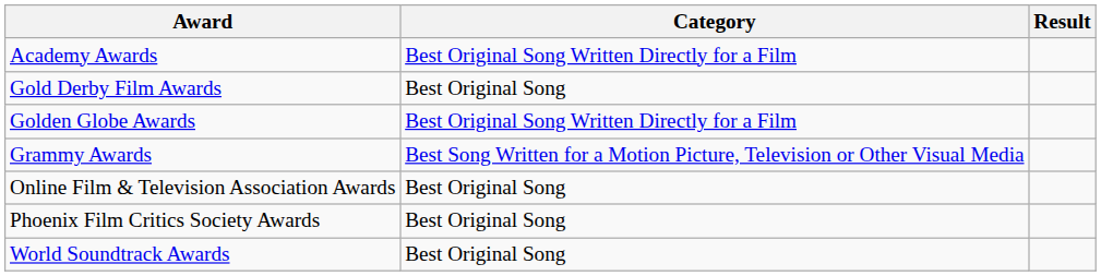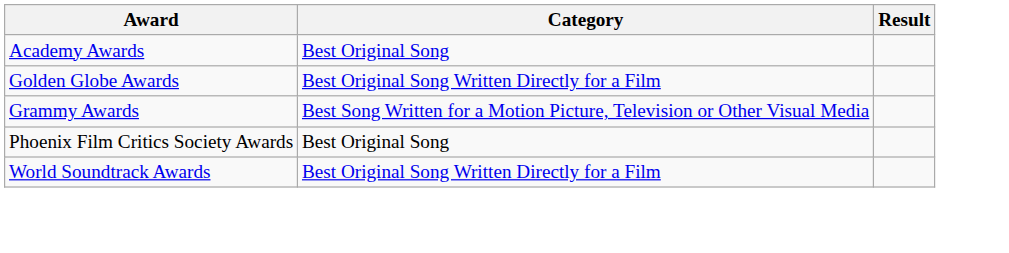 <table class="wikitable">
 <tr>
 <th>Award</th>
 <th>Category</th>
 <th>Result</th>
 </tr>
 <tr>
 <td><a href='#'>Academy Awards</a></td>
-<td><a href='#'>Best Original Song Written Directly for a Film</a></td>
-<td></td>
-</tr>
-<tr>
-<td><a href='#'>Gold Derby Film Awards</a></td>
-<td>Best Original Song</td>
+<td><a href='#'>Best Original Song</a></td>
 <td></td>
 </tr>
 <tr>
 <td><a href='#'>Golden Globe Awards</a></td>
 <td><a href='#'>Best Original Song Written Directly for a Film</a></td>
 <td></td>
 </tr>
 <tr>
 <td><a href='#'>Grammy Awards</a></td>
 <td><a href='#'>Best Song Written for a Motion Picture, Television or Other Visual Media</a></td>
 <td></td>
 </tr>
 <tr>
-<td>Online Film & Television Association Awards</td>
-<td>Best Original Song</td>
-<td></td>
-</tr>
-<tr>
 <td>Phoenix Film Critics Society Awards</td>
 <td>Best Original Song</td>
 <td></td>
 </tr>
 <tr>
 <td><a href='#'>World Soundtrack Awards</a></td>
-<td>Best Original Song</td>
+<td><a href='#'>Best Original Song Written Directly for a Film</a></td>
 <td></td>
 </tr>
 </table>
